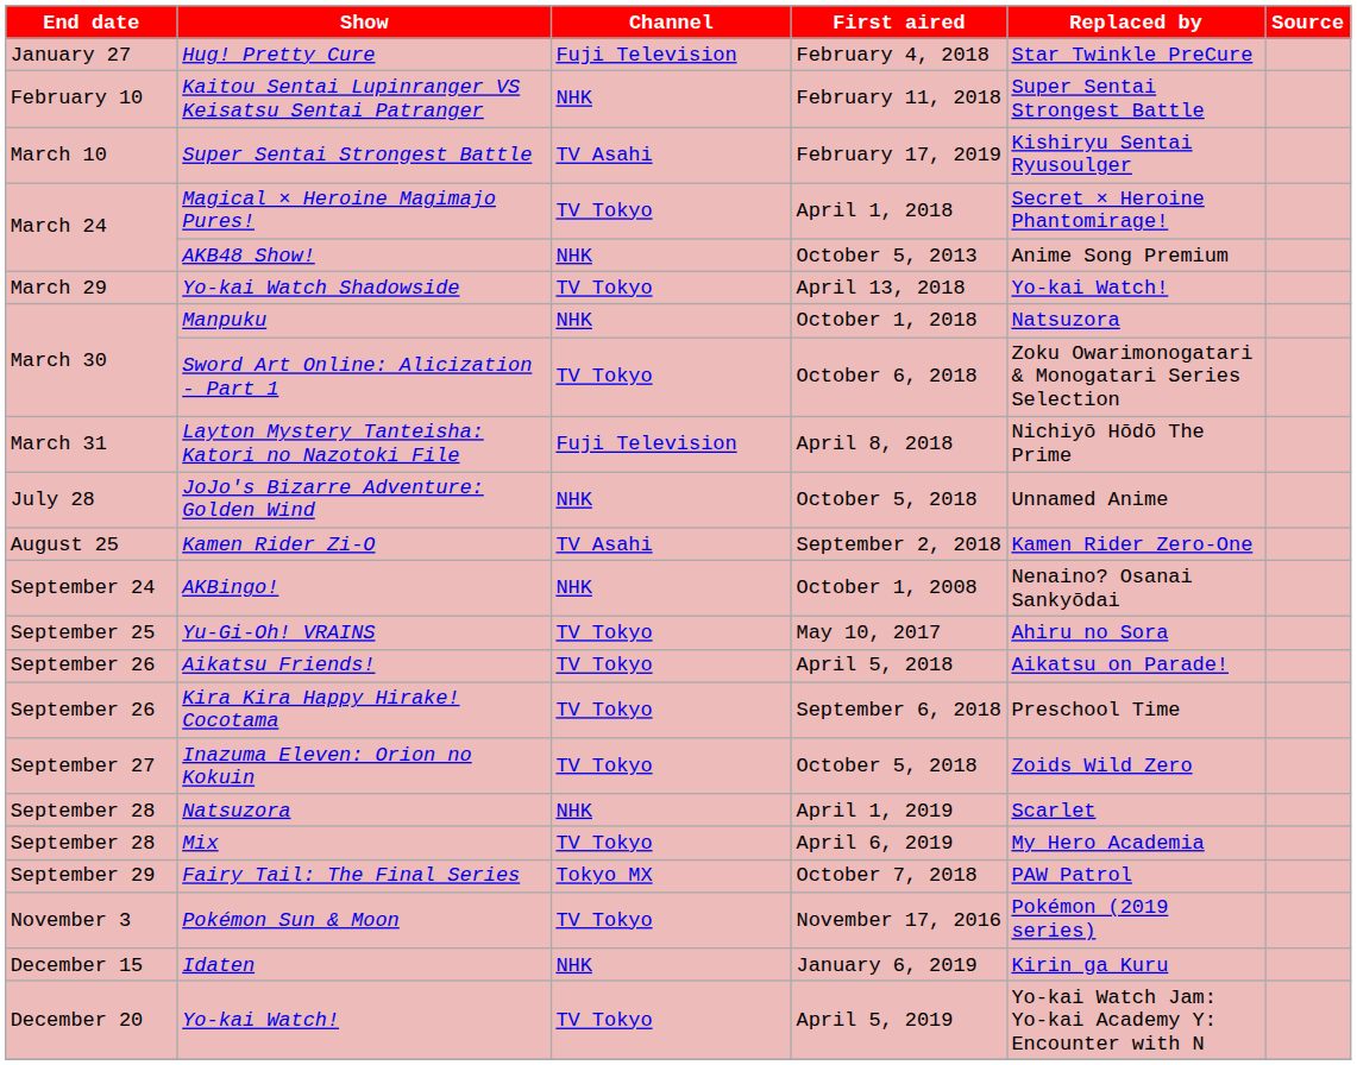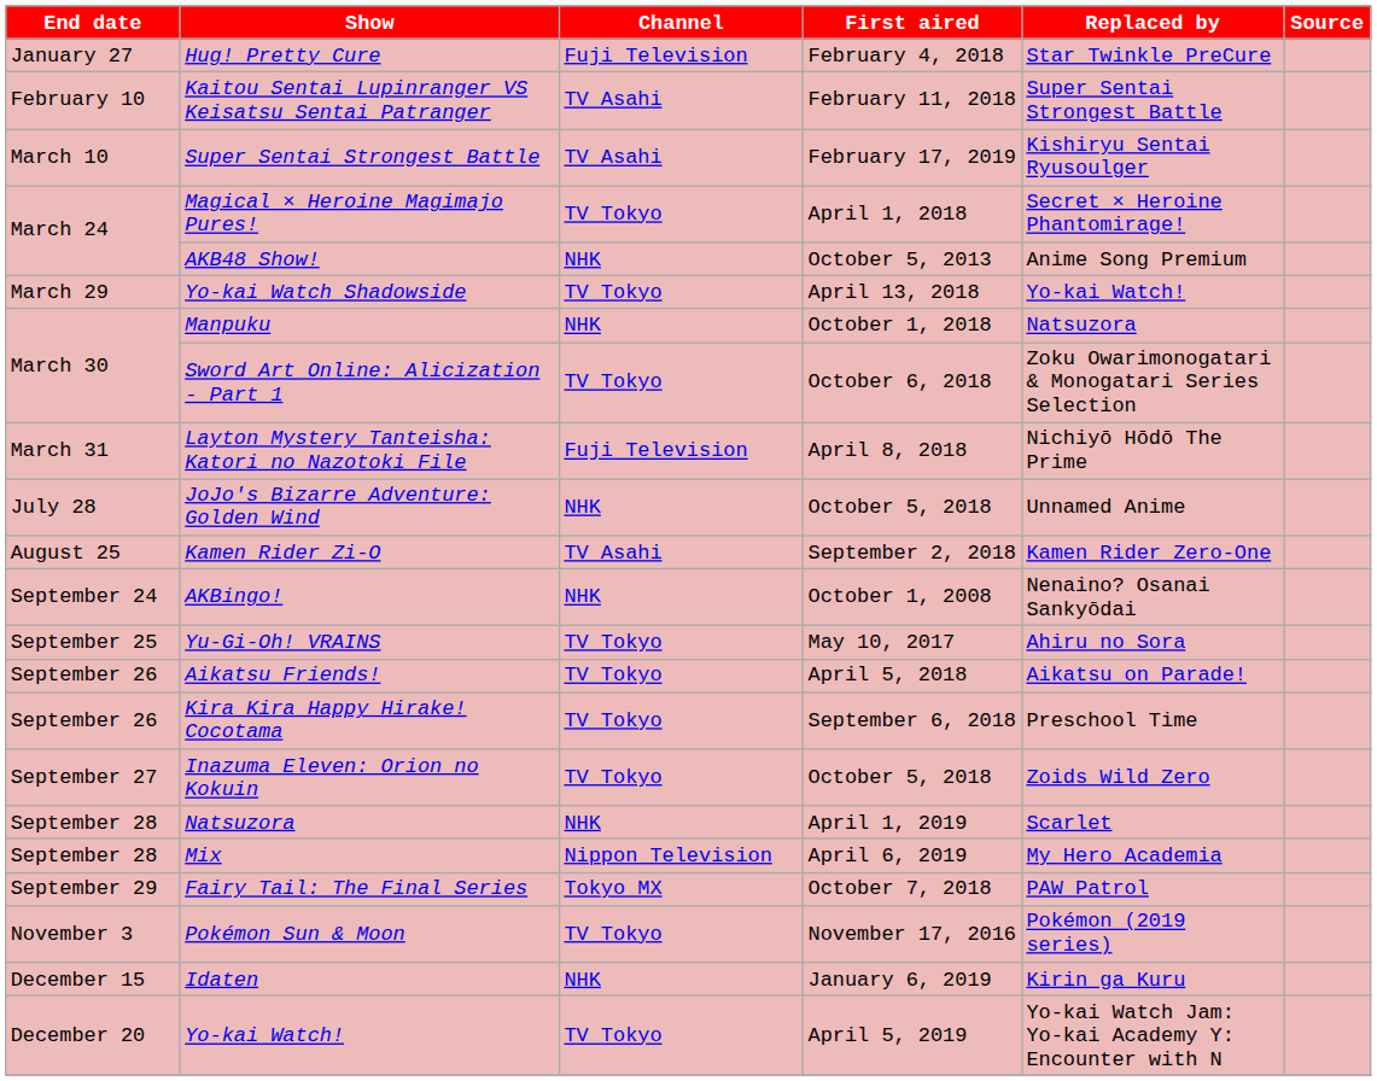 <table class="wikitable" style="background:#EBB">
 <tr>
 <th style="background:red; color:white;" width="120">End date</th>
 <th style="background:red; color:white;" width="300">Show</th>
 <th style="background:red; color:white;" width="180">Channel</th>
 <th style="background:red; color:white;" width="160">First aired</th>
 <th style="background:red; color:white;" width="180">Replaced by</th>
 <th style="background:red; color:white;" width="50">Source</th>
 </tr>
 <tr>
 <td>January 27</td>
 <td><em><a href='#'>Hug! Pretty Cure</a></em></td>
 <td><a href='#'>Fuji Television</a></td>
 <td>February 4, 2018</td>
 <td><a href='#'>Star Twinkle PreCure</a></td>
 <td></td>
 </tr>
 <tr>
 <td>February 10</td>
 <td><em><a href='#'>Kaitou Sentai Lupinranger VS Keisatsu Sentai Patranger</a></em></td>
-<td><a href='#'>NHK</a></td>
+<td><a href='#'>TV Asahi</a></td>
 <td>February 11, 2018</td>
 <td><a href='#'>Super Sentai Strongest Battle</a></td>
 <td></td>
 </tr>
 <tr>
 <td>March 10</td>
 <td><em><a href='#'>Super Sentai Strongest Battle</a></em></td>
 <td><a href='#'>TV Asahi</a></td>
 <td>February 17, 2019</td>
 <td><a href='#'>Kishiryu Sentai Ryusoulger</a></td>
 <td></td>
 </tr>
 <tr>
 <td rowspan=2>March 24</td>
 <td><em><a href='#'>Magical × Heroine Magimajo Pures!</a></em></td>
 <td><a href='#'>TV Tokyo</a></td>
 <td>April 1, 2018</td>
 <td><a href='#'>Secret × Heroine Phantomirage!</a></td>
 <td></td>
 </tr>
 <tr>
 <td><em><a href='#'>AKB48 Show!</a></em></td>
 <td><a href='#'>NHK</a></td>
 <td>October 5, 2013</td>
 <td>Anime Song Premium</td>
 <td></td>
 </tr>
 <tr>
 <td>March 29</td>
 <td><em><a href='#'>Yo-kai Watch Shadowside</a></em></td>
 <td><a href='#'>TV Tokyo</a></td>
 <td>April 13, 2018</td>
 <td><a href='#'>Yo-kai Watch!</a></td>
 <td></td>
 </tr>
 <tr>
 <td rowspan="2">March 30</td>
 <td><em><a href='#'>Manpuku</a></em></td>
 <td><a href='#'>NHK</a></td>
 <td>October 1, 2018</td>
 <td><a href='#'>Natsuzora</a></td>
 <td></td>
 </tr>
 <tr>
 <td><em><a href='#'>Sword Art Online: Alicization - Part 1</a></em></td>
 <td><a href='#'>TV Tokyo</a></td>
 <td>October 6, 2018</td>
 <td>Zoku Owarimonogatari & Monogatari Series Selection</td>
 <td></td>
 </tr>
 <tr>
 <td>March 31</td>
 <td><em><a href='#'>Layton Mystery Tanteisha: Katori no Nazotoki File</a></em></td>
 <td><a href='#'>Fuji Television</a></td>
 <td>April 8, 2018</td>
 <td>Nichiyō Hōdō The Prime</td>
 </tr>
 <tr>
 <td>July 28</td>
 <td><em><a href='#'>JoJo's Bizarre Adventure: Golden Wind</a></em></td>
 <td><a href='#'>NHK</a></td>
 <td>October 5, 2018</td>
 <td>Unnamed Anime</td>
 <td></td>
 </tr>
 <tr>
 <td>August 25</td>
 <td><em><a href='#'>Kamen Rider Zi-O</a></em></td>
 <td><a href='#'>TV Asahi</a></td>
 <td>September 2, 2018</td>
 <td><a href='#'>Kamen Rider Zero-One</a></td>
 <td></td>
 </tr>
 <tr>
 <td>September 24</td>
 <td><em><a href='#'>AKBingo!</a></em></td>
 <td><a href='#'>NHK</a></td>
 <td>October 1, 2008</td>
 <td>Nenaino? Osanai Sankyōdai</td>
 <td></td>
 </tr>
 <tr>
 <td>September 25</td>
 <td><em><a href='#'>Yu-Gi-Oh! VRAINS</a></em></td>
 <td><a href='#'>TV Tokyo</a></td>
 <td>May 10, 2017</td>
 <td><a href='#'>Ahiru no Sora</a></td>
 <td></td>
 </tr>
 <tr>
 <td>September 26</td>
 <td><em><a href='#'>Aikatsu Friends!</a></em></td>
 <td><a href='#'>TV Tokyo</a></td>
 <td>April 5, 2018</td>
 <td><a href='#'>Aikatsu on Parade!</a></td>
 <td></td>
 </tr>
 <tr>
 <td>September 26</td>
 <td><em><a href='#'>Kira Kira Happy Hirake! Cocotama</a></em></td>
 <td><a href='#'>TV Tokyo</a></td>
 <td>September 6, 2018</td>
 <td>Preschool Time</td>
 <td></td>
 </tr>
 <tr>
 <td>September 27</td>
 <td><em><a href='#'>Inazuma Eleven: Orion no Kokuin</a></em></td>
 <td><a href='#'>TV Tokyo</a></td>
 <td>October 5, 2018</td>
 <td><a href='#'>Zoids Wild Zero</a></td>
 <td></td>
 </tr>
 <tr>
 <td>September 28</td>
 <td><em><a href='#'>Natsuzora</a></em></td>
 <td><a href='#'>NHK</a></td>
 <td>April 1, 2019</td>
 <td><a href='#'>Scarlet</a></td>
 <td></td>
 </tr>
 <tr>
 <td>September 28</td>
 <td><em><a href='#'>Mix</a></em></td>
-<td><a href='#'>TV Tokyo</a></td>
+<td><a href='#'>Nippon Television</a></td>
 <td>April 6, 2019</td>
 <td><a href='#'>My Hero Academia</a></td>
 <td></td>
 </tr>
 <tr>
 <td>September 29</td>
 <td><em><a href='#'>Fairy Tail: The Final Series</a></em></td>
 <td><a href='#'>Tokyo MX</a></td>
 <td>October 7, 2018</td>
 <td><a href='#'>PAW Patrol</a></td>
 <td></td>
 </tr>
 <tr>
 <td>November 3</td>
 <td><em><a href='#'>Pokémon Sun & Moon</a></em></td>
 <td><a href='#'>TV Tokyo</a></td>
 <td>November 17, 2016</td>
 <td><a href='#'>Pokémon (2019 series)</a></td>
 <td></td>
 </tr>
 <tr>
 <td>December 15</td>
 <td><em><a href='#'>Idaten</a></em></td>
 <td><a href='#'>NHK</a></td>
 <td>January 6, 2019</td>
 <td><a href='#'>Kirin ga Kuru</a></td>
 <td></td>
 </tr>
 <tr>
 <td>December 20</td>
 <td><em><a href='#'>Yo-kai Watch!</a></em></td>
 <td><a href='#'>TV Tokyo</a></td>
 <td>April 5, 2019</td>
 <td>Yo-kai Watch Jam: Yo-kai Academy Y: Encounter with N</td>
 <td></td>
 </tr>
 <tr>
 </tr>
 </table>
